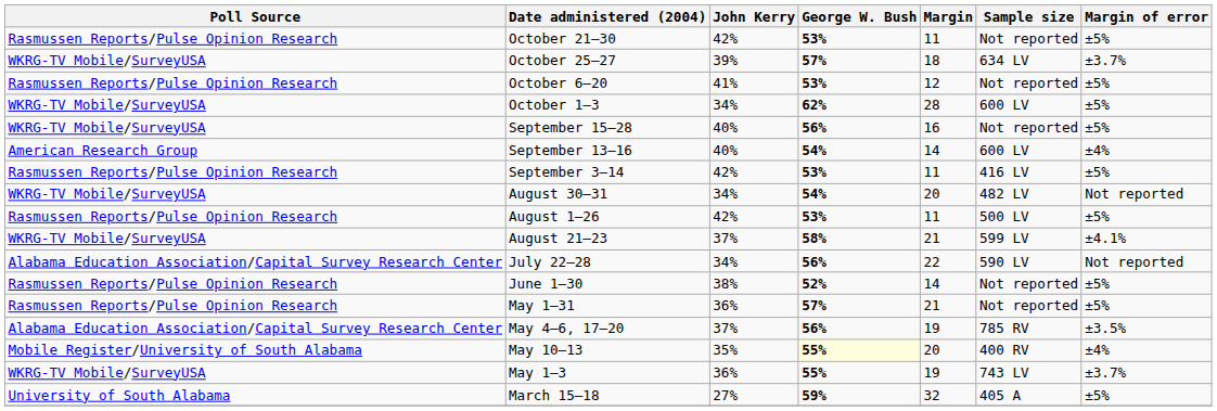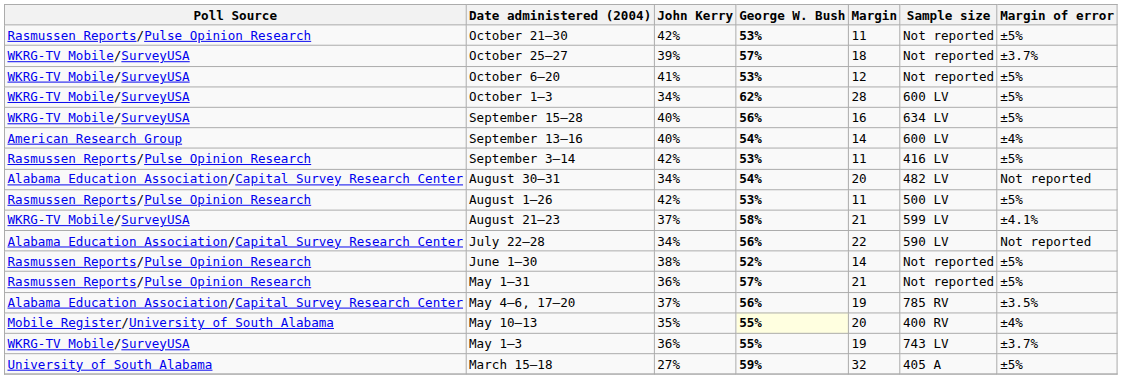 <table class="wikitable">
 <tr valign=bottom>
 <th>Poll Source</th>
 <th>Date administered (2004)</th>
 <th>John Kerry</th>
 <th>George W. Bush</th>
 <th>Margin</th>
 <th>Sample size</th>
 <th>Margin of error</th>
 </tr>
 <tr>
 <td><a href='#'>Rasmussen Reports</a>/<a href='#'>Pulse Opinion Research</a></td>
 <td>October 21–30</td>
 <td>42%</td>
 <td><strong>53%</strong></td>
 <td>11</td>
 <td>Not reported</td>
 <td>±5%</td>
 </tr>
 <tr>
 <td><a href='#'>WKRG-TV Mobile</a>/<a href='#'>SurveyUSA</a></td>
 <td>October 25–27</td>
 <td>39%</td>
 <td><strong>57%</strong></td>
 <td>18</td>
-<td>634 LV</td>
+<td>Not reported</td>
 <td>±3.7%</td>
 </tr>
 <tr>
-<td><a href='#'>Rasmussen Reports</a>/<a href='#'>Pulse Opinion Research</a></td>
+<td><a href='#'>WKRG-TV Mobile</a>/<a href='#'>SurveyUSA</a></td>
 <td>October 6–20</td>
 <td>41%</td>
 <td><strong>53%</strong></td>
 <td>12</td>
 <td>Not reported</td>
 <td>±5%</td>
 </tr>
 <tr>
 <td><a href='#'>WKRG-TV Mobile</a>/<a href='#'>SurveyUSA</a></td>
 <td>October 1–3</td>
 <td>34%</td>
 <td><strong>62%</strong></td>
 <td>28</td>
 <td>600 LV</td>
 <td>±5%</td>
 </tr>
 <tr>
 <td><a href='#'>WKRG-TV Mobile</a>/<a href='#'>SurveyUSA</a></td>
 <td>September 15–28</td>
 <td>40%</td>
 <td><strong>56%</strong></td>
 <td>16</td>
-<td>Not reported</td>
+<td>634 LV</td>
 <td>±5%</td>
 </tr>
 <tr>
 <td><a href='#'>American Research Group</a></td>
 <td>September 13–16</td>
 <td>40%</td>
 <td><strong>54%</strong></td>
 <td>14</td>
 <td>600 LV</td>
 <td>±4%</td>
 </tr>
 <tr>
 <td><a href='#'>Rasmussen Reports</a>/<a href='#'>Pulse Opinion Research</a></td>
 <td>September 3–14</td>
 <td>42%</td>
 <td><strong>53%</strong></td>
 <td>11</td>
 <td>416 LV</td>
 <td>±5%</td>
 </tr>
 <tr>
-<td><a href='#'>WKRG-TV Mobile</a>/<a href='#'>SurveyUSA</a></td>
+<td><a href='#'>Alabama Education Association</a>/<a href='#'>Capital Survey Research Center</a></td>
 <td>August 30–31</td>
 <td>34%</td>
 <td><strong>54%</strong></td>
 <td>20</td>
 <td>482 LV</td>
 <td>Not reported</td>
 </tr>
 <tr>
 <td><a href='#'>Rasmussen Reports</a>/<a href='#'>Pulse Opinion Research</a></td>
 <td>August 1–26</td>
 <td>42%</td>
 <td><strong>53%</strong></td>
 <td>11</td>
 <td>500 LV</td>
 <td>±5%</td>
 </tr>
 <tr>
 <td><a href='#'>WKRG-TV Mobile</a>/<a href='#'>SurveyUSA</a></td>
 <td>August 21–23</td>
 <td>37%</td>
 <td><strong>58%</strong></td>
 <td>21</td>
 <td>599 LV</td>
 <td>±4.1%</td>
 </tr>
 <tr>
 <td><a href='#'>Alabama Education Association</a>/<a href='#'>Capital Survey Research Center</a></td>
 <td>July 22–28</td>
 <td>34%</td>
 <td><strong>56%</strong></td>
 <td>22</td>
 <td>590 LV</td>
 <td>Not reported</td>
 </tr>
 <tr>
 <td><a href='#'>Rasmussen Reports</a>/<a href='#'>Pulse Opinion Research</a></td>
 <td>June 1–30</td>
 <td>38%</td>
 <td><strong>52%</strong></td>
 <td>14</td>
 <td>Not reported</td>
 <td>±5%</td>
 </tr>
 <tr>
 <td><a href='#'>Rasmussen Reports</a>/<a href='#'>Pulse Opinion Research</a></td>
 <td>May 1–31</td>
 <td>36%</td>
 <td><strong>57%</strong></td>
 <td>21</td>
 <td>Not reported</td>
 <td>±5%</td>
 </tr>
 <tr>
 <td><a href='#'>Alabama Education Association</a>/<a href='#'>Capital Survey Research Center</a></td>
 <td>May 4–6, 17–20</td>
 <td>37%</td>
 <td><strong>56%</strong></td>
 <td>19</td>
 <td>785 RV</td>
 <td>±3.5%</td>
 </tr>
 <tr>
 <td><a href='#'>Mobile Register</a>/<a href='#'>University of South Alabama</a></td>
 <td>May 10–13</td>
 <td>35%</td>
 <td style="background: lightyellow;"><strong>55%</strong></td>
 <td>20</td>
 <td>400 RV</td>
 <td>±4%</td>
 </tr>
 <tr>
 <td><a href='#'>WKRG-TV Mobile</a>/<a href='#'>SurveyUSA</a></td>
 <td>May 1–3</td>
 <td>36%</td>
 <td><strong>55%</strong></td>
 <td>19</td>
 <td>743 LV</td>
 <td>±3.7%</td>
 </tr>
 <tr>
 <td><a href='#'>University of South Alabama</a></td>
 <td>March 15–18</td>
 <td>27%</td>
 <td><strong>59%</strong></td>
 <td>32</td>
 <td>405 A</td>
 <td>±5%</td>
 </tr>
 <tr>
 </tr>
 </table>
